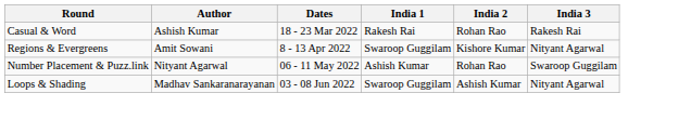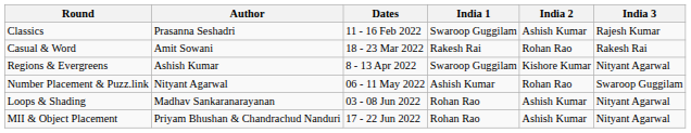 <table class="wikitable">
 <tr>
 <th>Round</th>
 <th>Author</th>
 <th>Dates</th>
 <th>India 1</th>
 <th>India 2</th>
 <th>India 3</th>
 </tr>
 <tr>
+<td>Classics</td>
+<td>Prasanna Seshadri</td>
+<td>11 - 16 Feb 2022</td>
+<td>Swaroop Guggilam</td>
+<td>Ashish Kumar</td>
+<td>Rajesh Kumar</td>
+</tr>
+<tr>
 <td>Casual & Word</td>
-<td>Ashish Kumar</td>
+<td>Amit Sowani</td>
 <td>18 - 23 Mar 2022</td>
 <td>Rakesh Rai</td>
 <td>Rohan Rao</td>
 <td>Rakesh Rai</td>
 </tr>
 <tr>
 <td>Regions & Evergreens</td>
-<td>Amit Sowani</td>
+<td>Ashish Kumar</td>
 <td>8 - 13 Apr 2022</td>
 <td>Swaroop Guggilam</td>
 <td>Kishore Kumar</td>
 <td>Nityant Agarwal</td>
 </tr>
 <tr>
 <td>Number Placement & Puzz.link</td>
 <td>Nityant Agarwal</td>
 <td>06 - 11 May 2022</td>
 <td>Ashish Kumar</td>
 <td>Rohan Rao</td>
 <td>Swaroop Guggilam</td>
 </tr>
 <tr>
 <td>Loops & Shading</td>
 <td>Madhav Sankaranarayanan</td>
 <td>03 - 08 Jun 2022</td>
-<td>Swaroop Guggilam</td>
+<td>Rohan Rao</td>
+<td>Ashish Kumar</td>
+<td>Nityant Agarwal</td>
+</tr>
+<tr>
+<td>MII & Object Placement</td>
+<td>Priyam Bhushan & Chandrachud Nanduri</td>
+<td>17 - 22 Jun 2022</td>
+<td>Rohan Rao</td>
 <td>Ashish Kumar</td>
 <td>Nityant Agarwal</td>
 </tr>
 </table>
